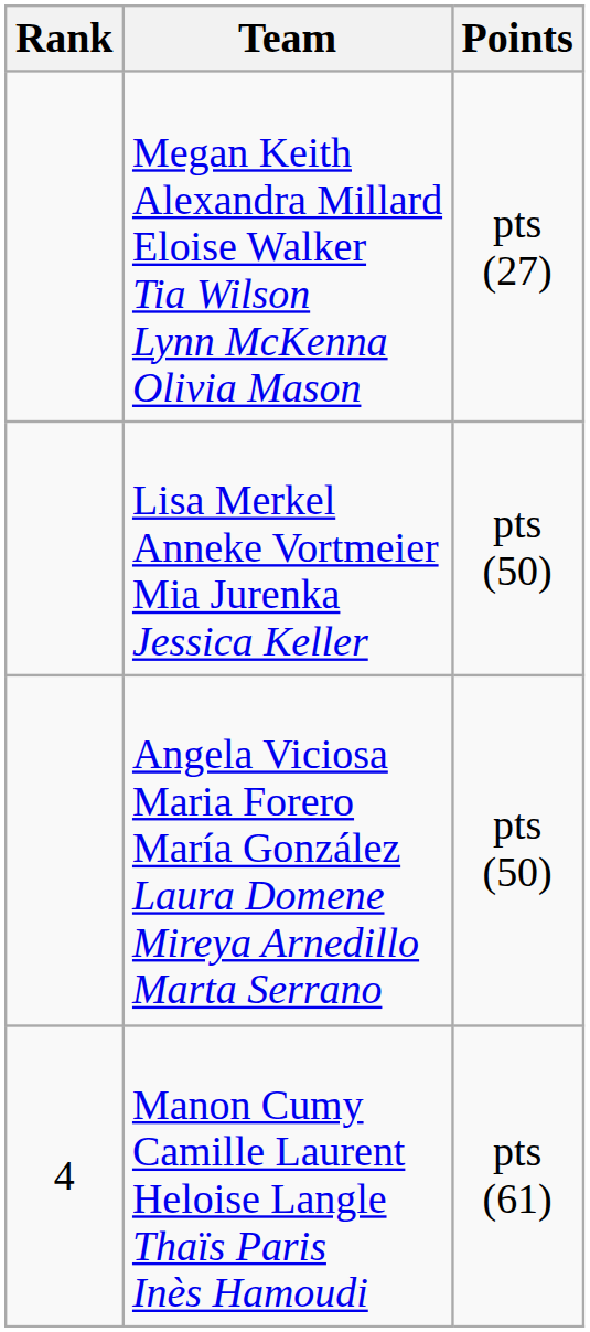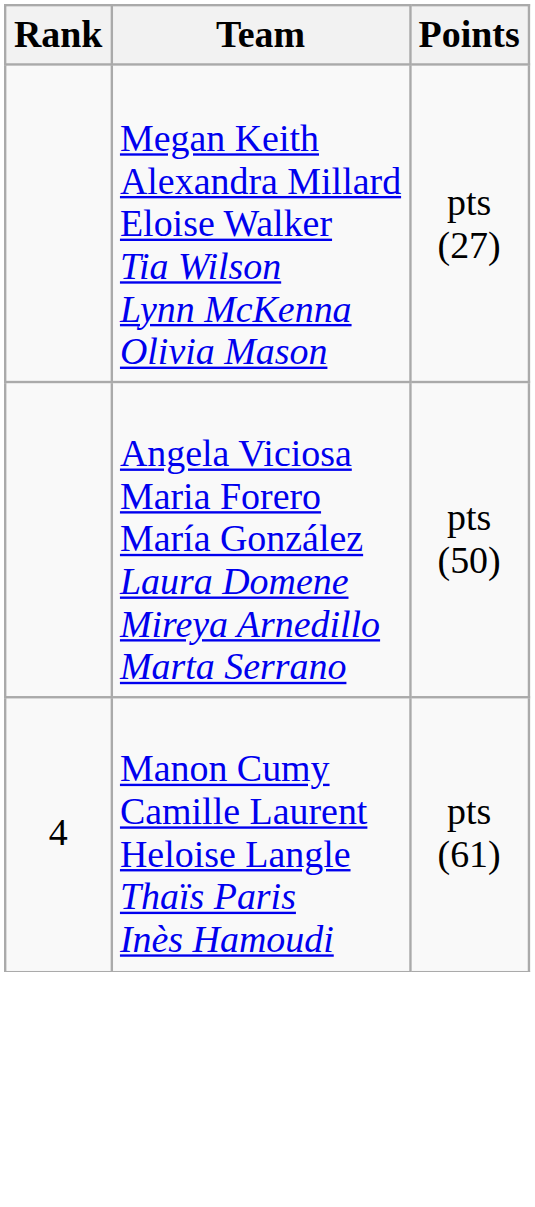 <table class="wikitable sortable" style="text-align:center;">
 <tr>
 <th>Rank</th>
 <th>Team</th>
 <th>Points</th>
 </tr>
 <tr>
 <td></td>
 <td align=left><br><a href='#'>Megan Keith</a><br><a href='#'>Alexandra Millard</a><br><a href='#'>Eloise Walker</a><br><em><a href='#'>Tia Wilson</a><br><a href='#'>Lynn McKenna</a><br><a href='#'>Olivia Mason</a></em></td>
 <td>pts<br>(27)</td>
 </tr>
 <tr>
 <td></td>
-<td align=left><br><a href='#'>Lisa Merkel</a><br><a href='#'>Anneke Vortmeier</a><br><a href='#'>Mia Jurenka</a><br><em><a href='#'>Jessica Keller</a></em></td>
-<td>pts<br>(50)</td>
-</tr>
-<tr>
-<td></td>
 <td align=left><br><a href='#'>Angela Viciosa</a><br><a href='#'>Maria Forero</a><br><a href='#'>María González</a><br><em><a href='#'>Laura Domene</a><br><a href='#'>Mireya Arnedillo</a><br><a href='#'>Marta Serrano</a></em></td>
 <td>pts<br>(50)</td>
 </tr>
 <tr>
 <td>4</td>
 <td align=left><br><a href='#'>Manon Cumy</a><br><a href='#'>Camille Laurent</a><br><a href='#'>Heloise Langle</a><br><em><a href='#'>Thaïs Paris</a><br><a href='#'>Inès Hamoudi</a></em></td>
 <td>pts<br>(61)</td>
 </tr>
 </table>
